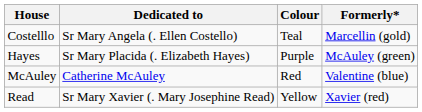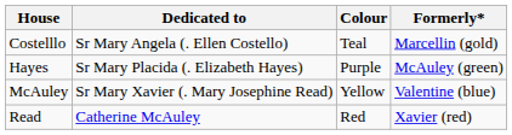 <table class="wikitable">
 <tr>
 <th>House</th>
 <th>Dedicated to</th>
 <th>Colour</th>
 <th>Formerly*</th>
 </tr>
 <tr>
 <td>Costelllo</td>
 <td>Sr Mary Angela (. Ellen Costello)</td>
 <td>Teal</td>
 <td><a href='#'>Marcellin</a> (gold)</td>
 </tr>
 <tr>
 <td>Hayes</td>
 <td>Sr Mary Placida (. Elizabeth Hayes)</td>
 <td>Purple</td>
 <td><a href='#'>McAuley</a> (green)</td>
 </tr>
 <tr>
 <td>McAuley</td>
-<td><a href='#'>Catherine McAuley</a></td>
-<td>Red</td>
+<td>Sr Mary Xavier (. Mary Josephine Read)</td>
+<td>Yellow</td>
 <td><a href='#'>Valentine</a> (blue)</td>
 </tr>
 <tr>
 <td>Read</td>
-<td>Sr Mary Xavier (. Mary Josephine Read)</td>
-<td>Yellow</td>
+<td><a href='#'>Catherine McAuley</a></td>
+<td>Red</td>
 <td><a href='#'>Xavier</a> (red)</td>
 </tr>
 </table>
